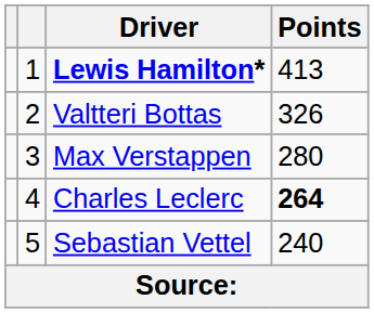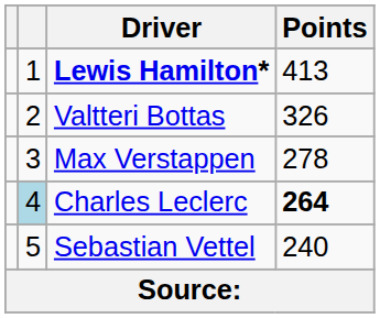 <table class="wikitable" style="font-size: 85%;">
 <tr>
 <th></th>
 <th></th>
 <th>Driver</th>
 <th>Points</th>
 </tr>
 <tr>
 <td align="left"></td>
 <td align="center">1</td>
 <td> <strong><a href='#'>Lewis Hamilton</a>*</strong></td>
 <td align="left">413</td>
 </tr>
 <tr>
 <td align="left"></td>
 <td align="center">2</td>
 <td> <a href='#'>Valtteri Bottas</a></td>
 <td align="left">326</td>
 </tr>
 <tr>
 <td align="left"></td>
 <td align="center">3</td>
 <td> <a href='#'>Max Verstappen</a></td>
-<td align="left">280</td>
+<td align="left">278</td>
 </tr>
 <tr>
 <td align="left"></td>
-<td align="center">4</td>
+<td align="center" style="background: lightblue;">4</td>
 <td> <a href='#'>Charles Leclerc</a></td>
 <td align="left"><strong>264</strong></td>
 </tr>
 <tr>
 <td align="left"></td>
 <td align="center">5</td>
 <td> <a href='#'>Sebastian Vettel</a></td>
 <td align="left">240</td>
 </tr>
 <tr>
 <th colspan="4" align="center">Source:</th>
 </tr>
 </table>
